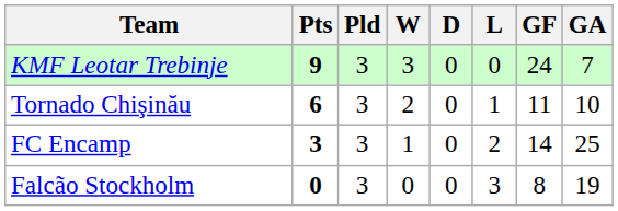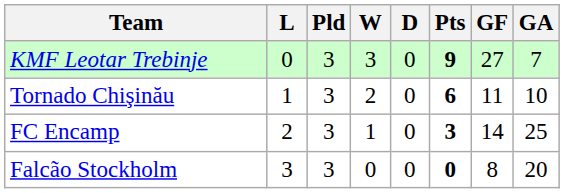 <table class="wikitable" style="text-align: center;">
 <tr>
 <th width="175">Team</th>
-<th width="20">Pts</th>
+<th width="20">L</th>
 <th width="20">Pld</th>
 <th width="20">W</th>
 <th width="20">D</th>
-<th width="20">L</th>
+<th width="20">Pts</th>
 <th width="20">GF</th>
 <th width="20">GA</th>
 </tr>
 <tr bgcolor=ccffcc>
 <td align="left"><em> <a href='#'>KMF Leotar Trebinje</a></em></td>
-<td><strong>9</strong></td>
+<td>0</td>
 <td>3</td>
 <td>3</td>
 <td>0</td>
-<td>0</td>
-<td>24</td>
+<td><strong>9</strong></td>
+<td>27</td>
 <td>7</td>
 </tr>
 <tr bgcolor=ffffff>
 <td align="left"> <a href='#'>Tornado Chişinău</a></td>
-<td><strong>6</strong></td>
+<td>1</td>
 <td>3</td>
 <td>2</td>
 <td>0</td>
-<td>1</td>
+<td><strong>6</strong></td>
 <td>11</td>
 <td>10</td>
 </tr>
 <tr bgcolor=ffffff>
 <td align="left"> <a href='#'>FC Encamp</a></td>
-<td><strong>3</strong></td>
+<td>2</td>
 <td>3</td>
 <td>1</td>
 <td>0</td>
-<td>2</td>
+<td><strong>3</strong></td>
 <td>14</td>
 <td>25</td>
 </tr>
 <tr bgcolor=ffffff>
 <td align="left"> <a href='#'>Falcão Stockholm</a></td>
-<td><strong>0</strong></td>
+<td>3</td>
 <td>3</td>
 <td>0</td>
 <td>0</td>
-<td>3</td>
+<td><strong>0</strong></td>
 <td>8</td>
-<td>19</td>
+<td>20</td>
 </tr>
 </table>
